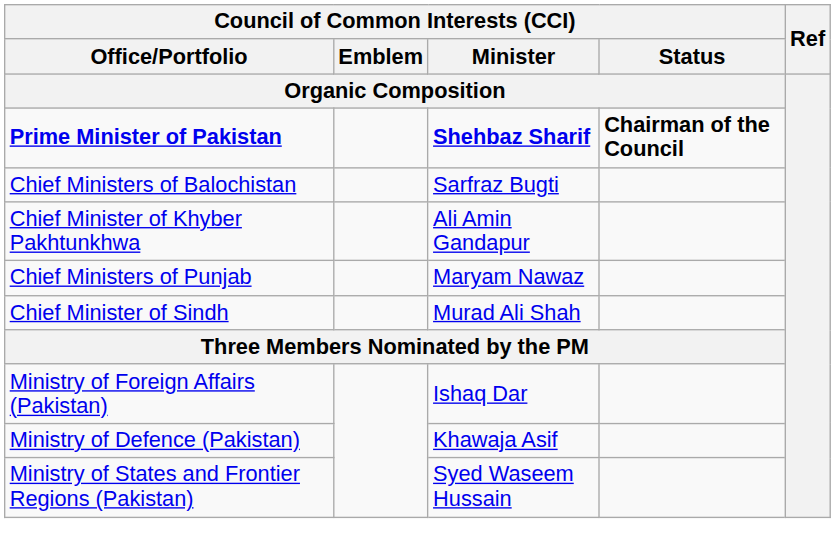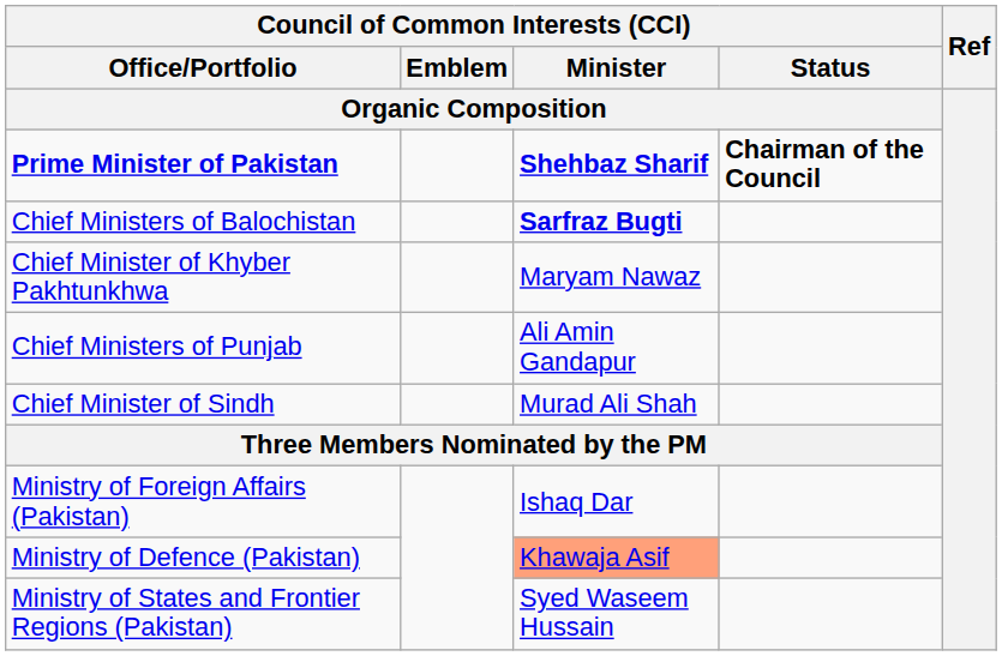 <table class="wikitable">
 <tr>
 <th colspan="4">Council of Common Interests (CCI)</th>
 <th rowspan="2">Ref</th>
 </tr>
 <tr>
 <th>Office/Portfolio</th>
 <th>Emblem</th>
 <th>Minister</th>
 <th>Status</th>
 </tr>
 <tr>
 <th colspan="4">Organic Composition</th>
 <th rowspan="11"></th>
 </tr>
 <tr>
 <td><strong><a href='#'>Prime Minister of Pakistan</a></strong></td>
 <td></td>
 <td><strong><a href='#'>Shehbaz Sharif</a></strong></td>
 <td><strong>Chairman of the Council</strong></td>
 </tr>
 <tr>
 <td><a href='#'>Chief Ministers of Balochistan</a></td>
 <td></td>
-<td><a href='#'>Sarfraz Bugti</a></td>
+<td><strong><a href='#'>Sarfraz Bugti</a></strong></td>
 <td></td>
 </tr>
 <tr>
 <td><a href='#'>Chief Minister of Khyber Pakhtunkhwa</a></td>
 <td></td>
-<td><a href='#'>Ali Amin Gandapur</a></td>
+<td><a href='#'>Maryam Nawaz</a></td>
 <td></td>
 </tr>
 <tr>
 <td><a href='#'>Chief Ministers of Punjab</a></td>
 <td></td>
-<td><a href='#'>Maryam Nawaz</a></td>
+<td><a href='#'>Ali Amin Gandapur</a></td>
 <td></td>
 </tr>
 <tr>
 <td><a href='#'>Chief Minister of Sindh</a></td>
 <td></td>
 <td><a href='#'>Murad Ali Shah</a></td>
 <td></td>
 </tr>
 <tr>
 <th colspan="4">Three Members Nominated by the PM</th>
 </tr>
 <tr>
 <td><a href='#'>Ministry of Foreign Affairs (Pakistan)</a></td>
 <td rowspan="3"></td>
 <td><a href='#'>Ishaq Dar</a></td>
 <td></td>
 </tr>
 <tr>
 <td><a href='#'>Ministry of Defence (Pakistan)</a></td>
-<td><a href='#'>Khawaja Asif</a></td>
+<td style="background: lightsalmon;"><a href='#'>Khawaja Asif</a></td>
 <td></td>
 </tr>
 <tr>
 <td><a href='#'>Ministry of States and Frontier Regions (Pakistan)</a></td>
 <td><a href='#'>Syed Waseem Hussain</a></td>
 <td></td>
 </tr>
 </table>
